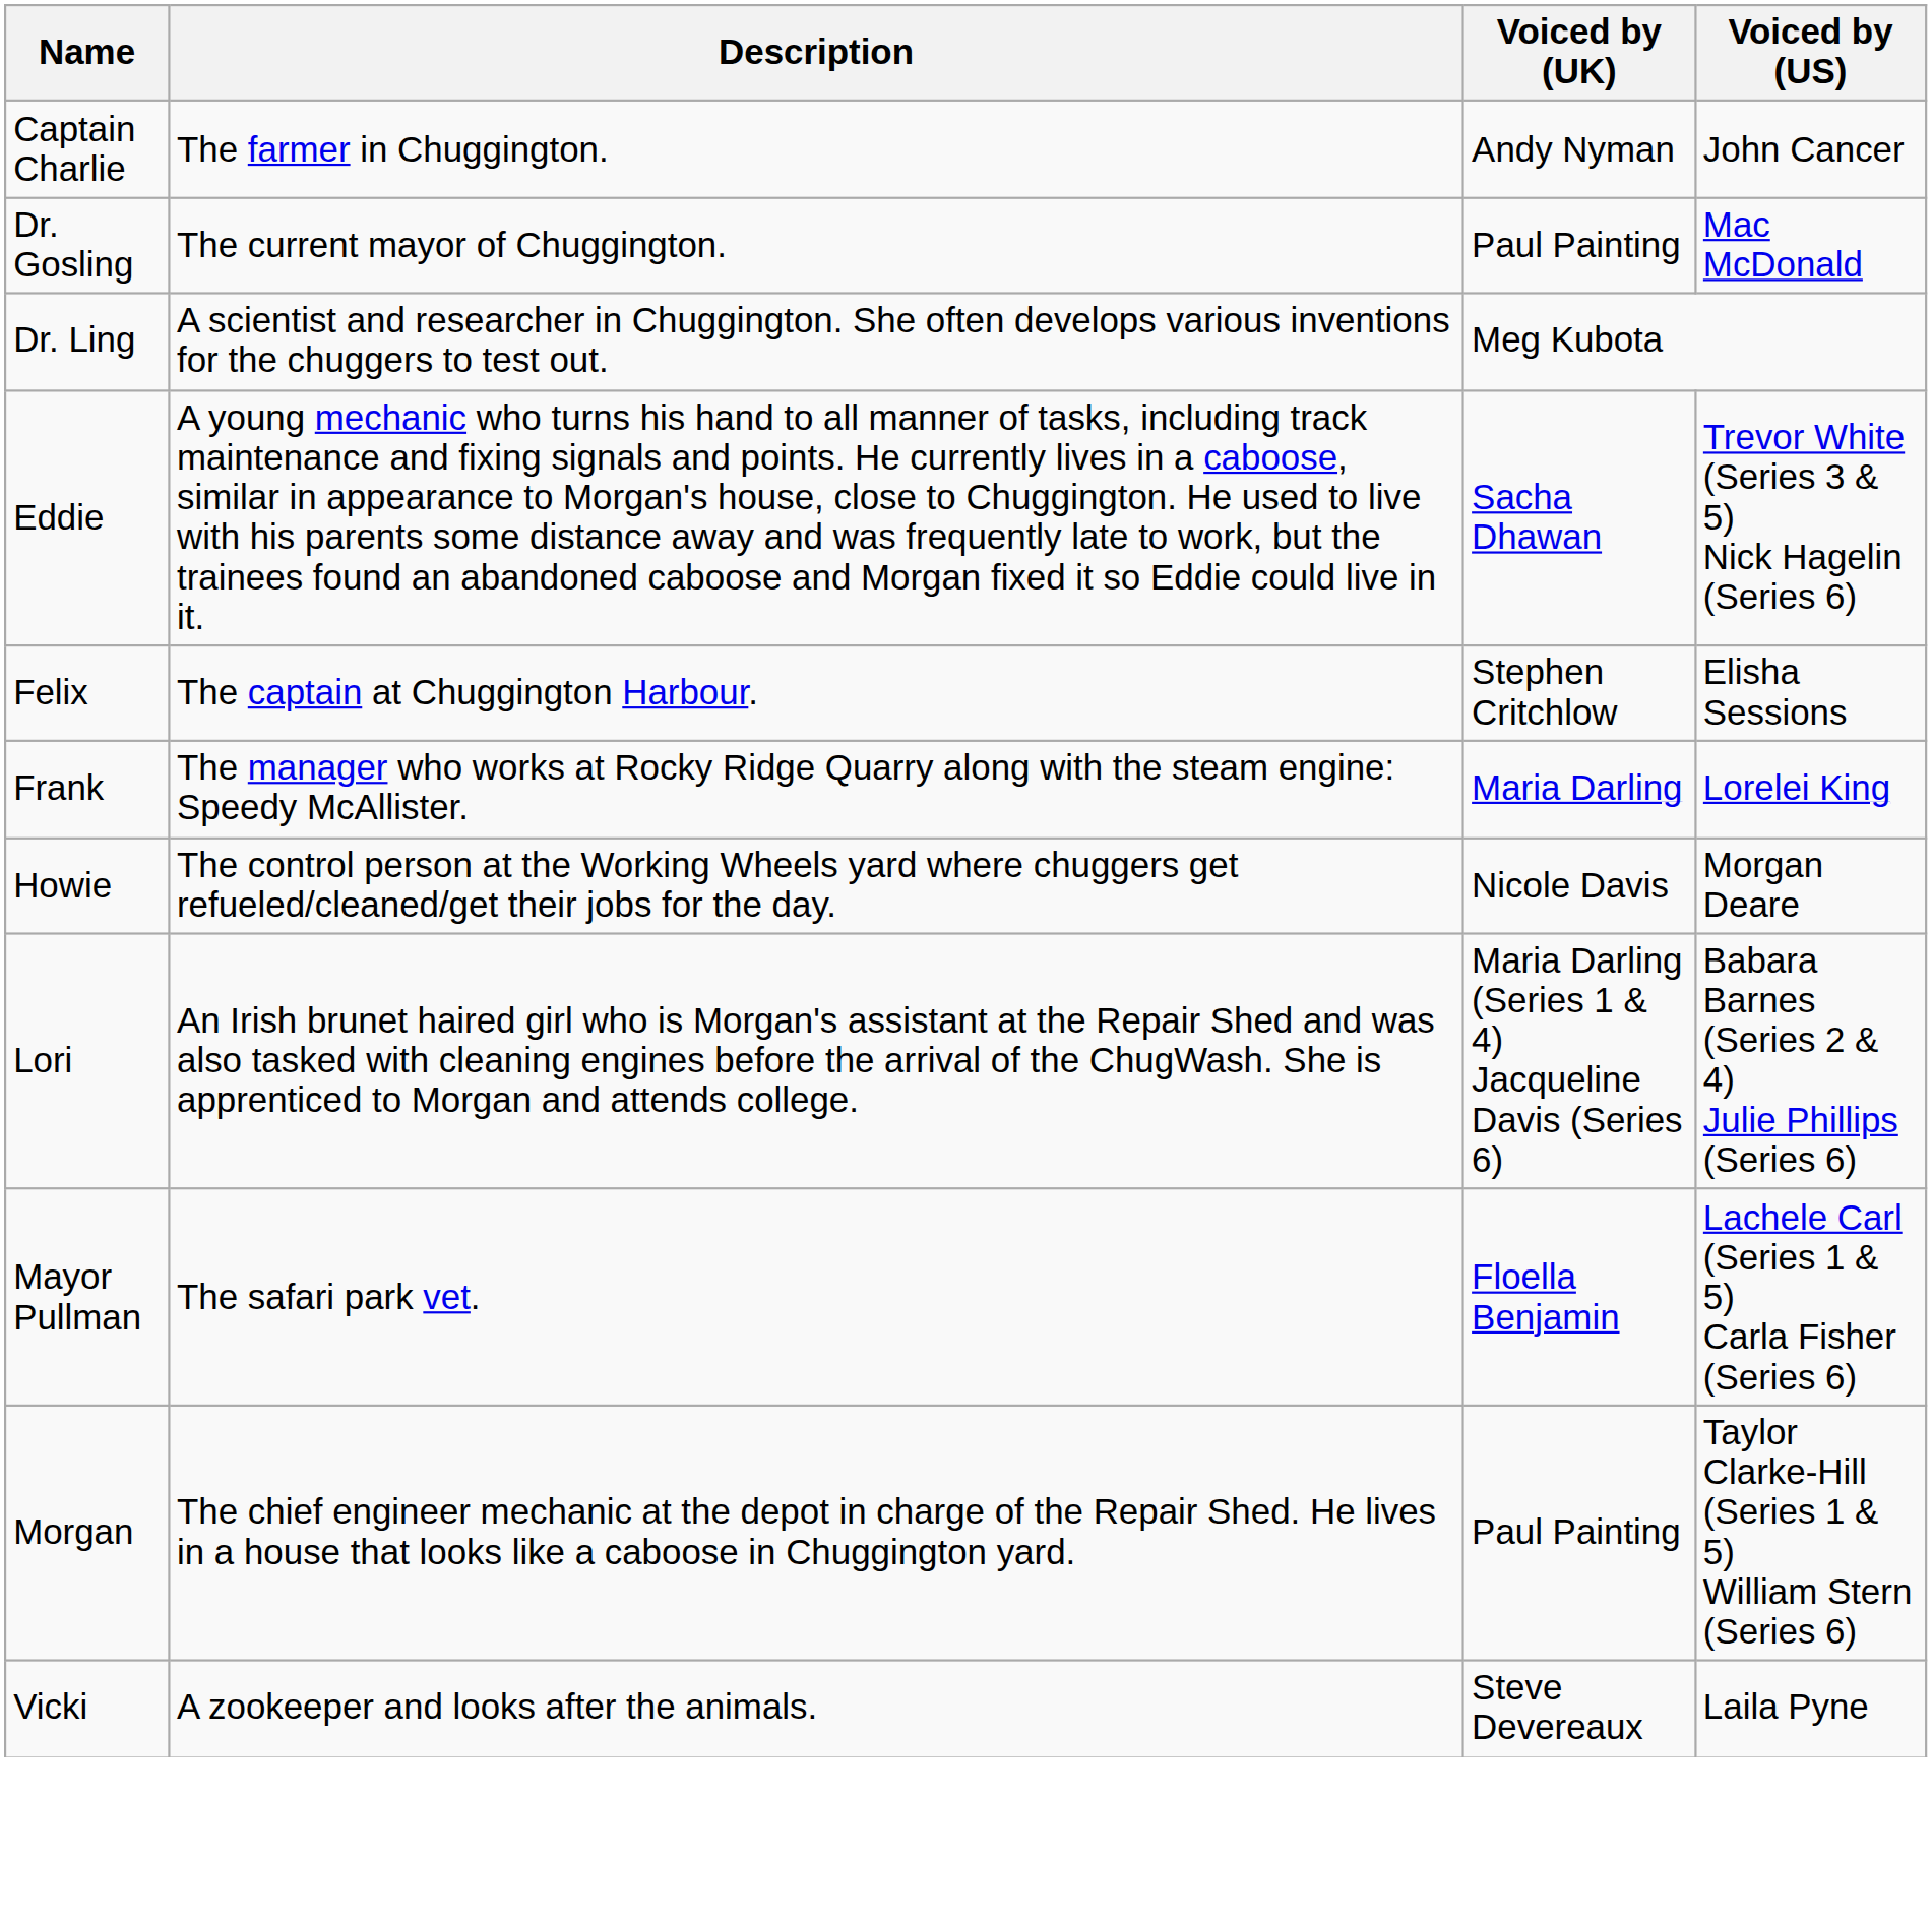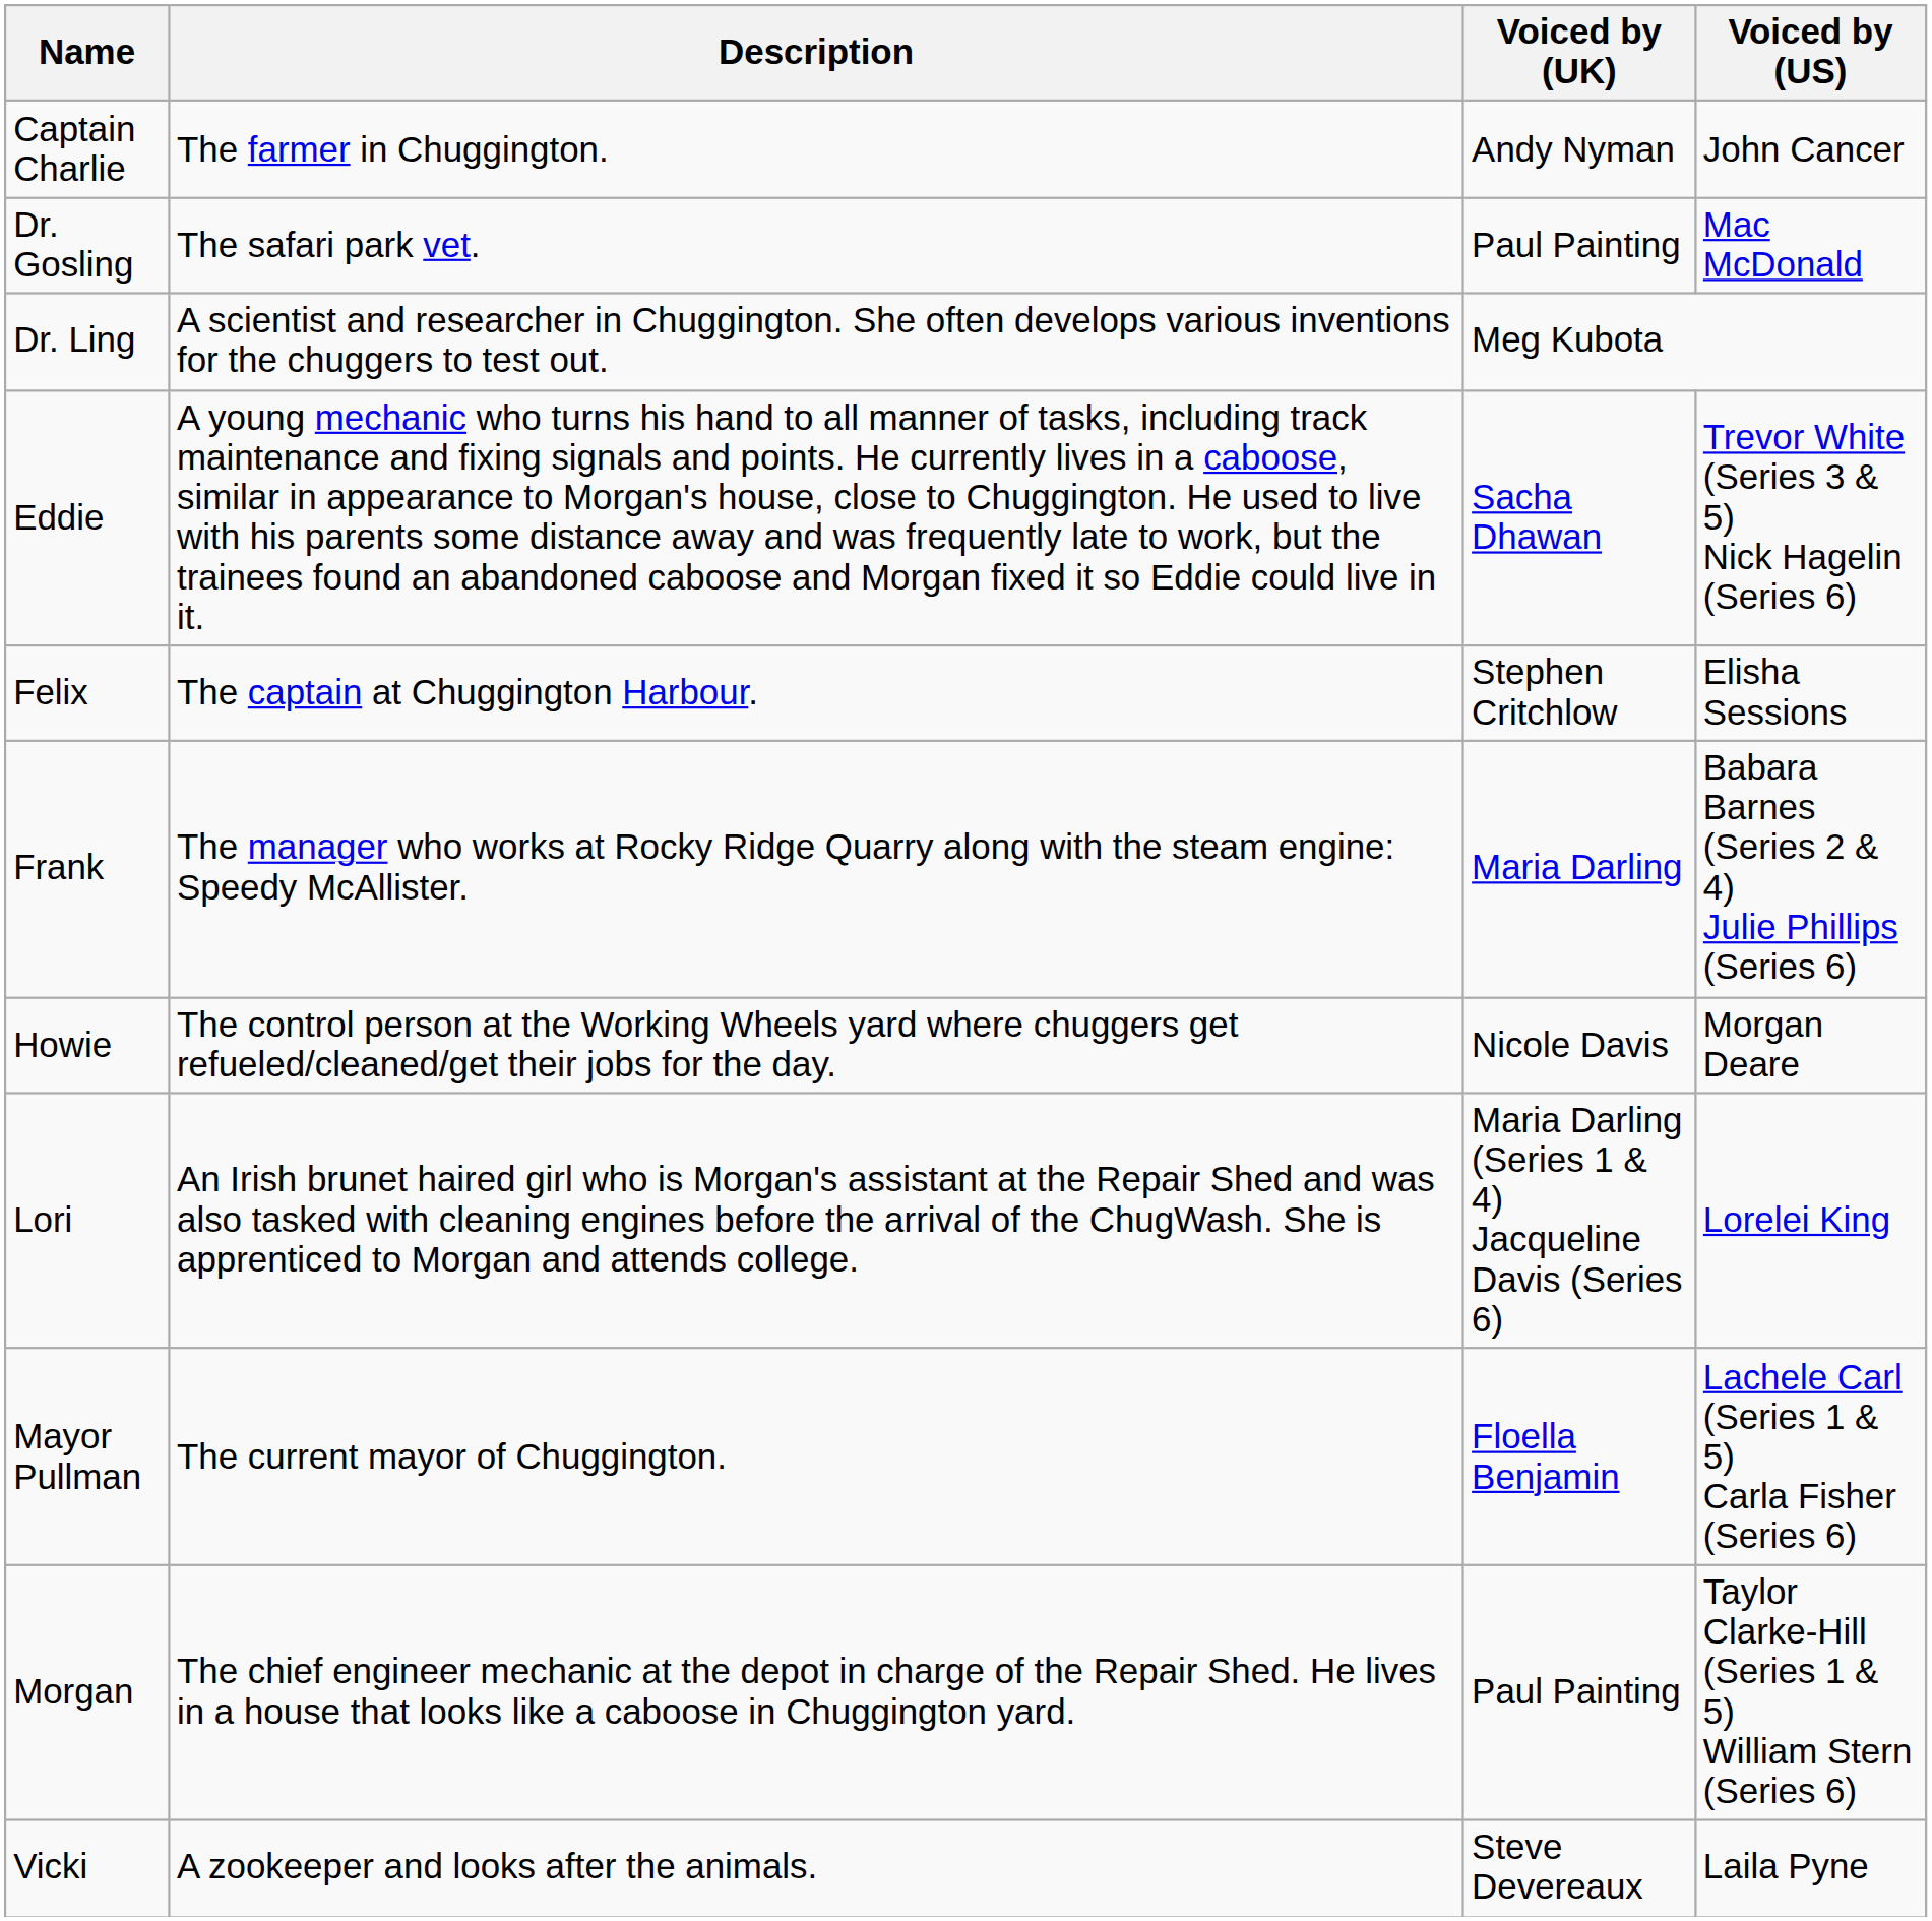 <table class="wikitable">
 <tr>
 <th>Name</th>
 <th>Description</th>
 <th>Voiced by (UK)</th>
 <th>Voiced by (US)</th>
 </tr>
 <tr>
 <td>Captain Charlie</td>
 <td>The <a href='#'>farmer</a> in Chuggington.</td>
 <td>Andy Nyman</td>
 <td>John Cancer</td>
 </tr>
 <tr>
 <td>Dr. Gosling</td>
-<td>The current mayor of Chuggington.</td>
+<td>The safari park <a href='#'>vet</a>.</td>
 <td>Paul Painting</td>
 <td><a href='#'>Mac McDonald</a></td>
 </tr>
 <tr>
 <td>Dr. Ling</td>
 <td>A scientist and researcher in Chuggington. She often develops various inventions for the chuggers to test out.</td>
 <td colspan="2">Meg Kubota</td>
 </tr>
 <tr>
 <td>Eddie</td>
 <td>A young <a href='#'>mechanic</a> who turns his hand to all manner of tasks, including track maintenance and fixing signals and points. He currently lives in a <a href='#'>caboose</a>, similar in appearance to Morgan's house, close to Chuggington. He used to live with his parents some distance away and was frequently late to work, but the trainees found an abandoned caboose and Morgan fixed it so Eddie could live in it.</td>
 <td><a href='#'>Sacha Dhawan</a></td>
 <td><a href='#'>Trevor White</a> (Series 3 & 5)<br>Nick Hagelin (Series 6)</td>
 </tr>
 <tr>
 <td>Felix</td>
 <td>The <a href='#'>captain</a> at Chuggington <a href='#'>Harbour</a>.</td>
 <td>Stephen Critchlow</td>
 <td>Elisha Sessions</td>
 </tr>
 <tr>
 <td>Frank</td>
 <td>The <a href='#'>manager</a> who works at Rocky Ridge Quarry along with the steam engine: Speedy McAllister.</td>
 <td><a href='#'>Maria Darling</a></td>
-<td><a href='#'>Lorelei King</a></td>
+<td>Babara Barnes (Series 2 & 4)<br><a href='#'>Julie Phillips</a> (Series 6)</td>
 </tr>
 <tr>
 <td>Howie</td>
 <td>The control person at the Working Wheels yard where chuggers get refueled/cleaned/get their jobs for the day.</td>
 <td>Nicole Davis</td>
 <td>Morgan Deare</td>
 </tr>
 <tr>
 <td>Lori</td>
 <td>An Irish brunet haired girl who is Morgan's assistant at the Repair Shed and was also tasked with cleaning engines before the arrival of the ChugWash. She is apprenticed to Morgan and attends college.</td>
 <td>Maria Darling (Series 1 & 4)<br>Jacqueline Davis (Series 6)</td>
-<td>Babara Barnes (Series 2 & 4)<br><a href='#'>Julie Phillips</a> (Series 6)</td>
+<td><a href='#'>Lorelei King</a></td>
 </tr>
 <tr>
 <td>Mayor Pullman</td>
-<td>The safari park <a href='#'>vet</a>.</td>
+<td>The current mayor of Chuggington.</td>
 <td><a href='#'>Floella Benjamin</a></td>
 <td><a href='#'>Lachele Carl</a> (Series 1 & 5)<br>Carla Fisher (Series 6)</td>
 </tr>
 <tr>
 <td>Morgan</td>
 <td>The chief engineer mechanic at the depot in charge of the Repair Shed. He lives in a house that looks like a caboose in Chuggington yard.</td>
 <td>Paul Painting</td>
 <td>Taylor Clarke-Hill (Series 1 & 5)<br>William Stern (Series 6)</td>
 </tr>
 <tr>
 <td>Vicki</td>
 <td>A zookeeper and looks after the animals.</td>
 <td>Steve Devereaux</td>
 <td>Laila Pyne</td>
 </tr>
 </table>
